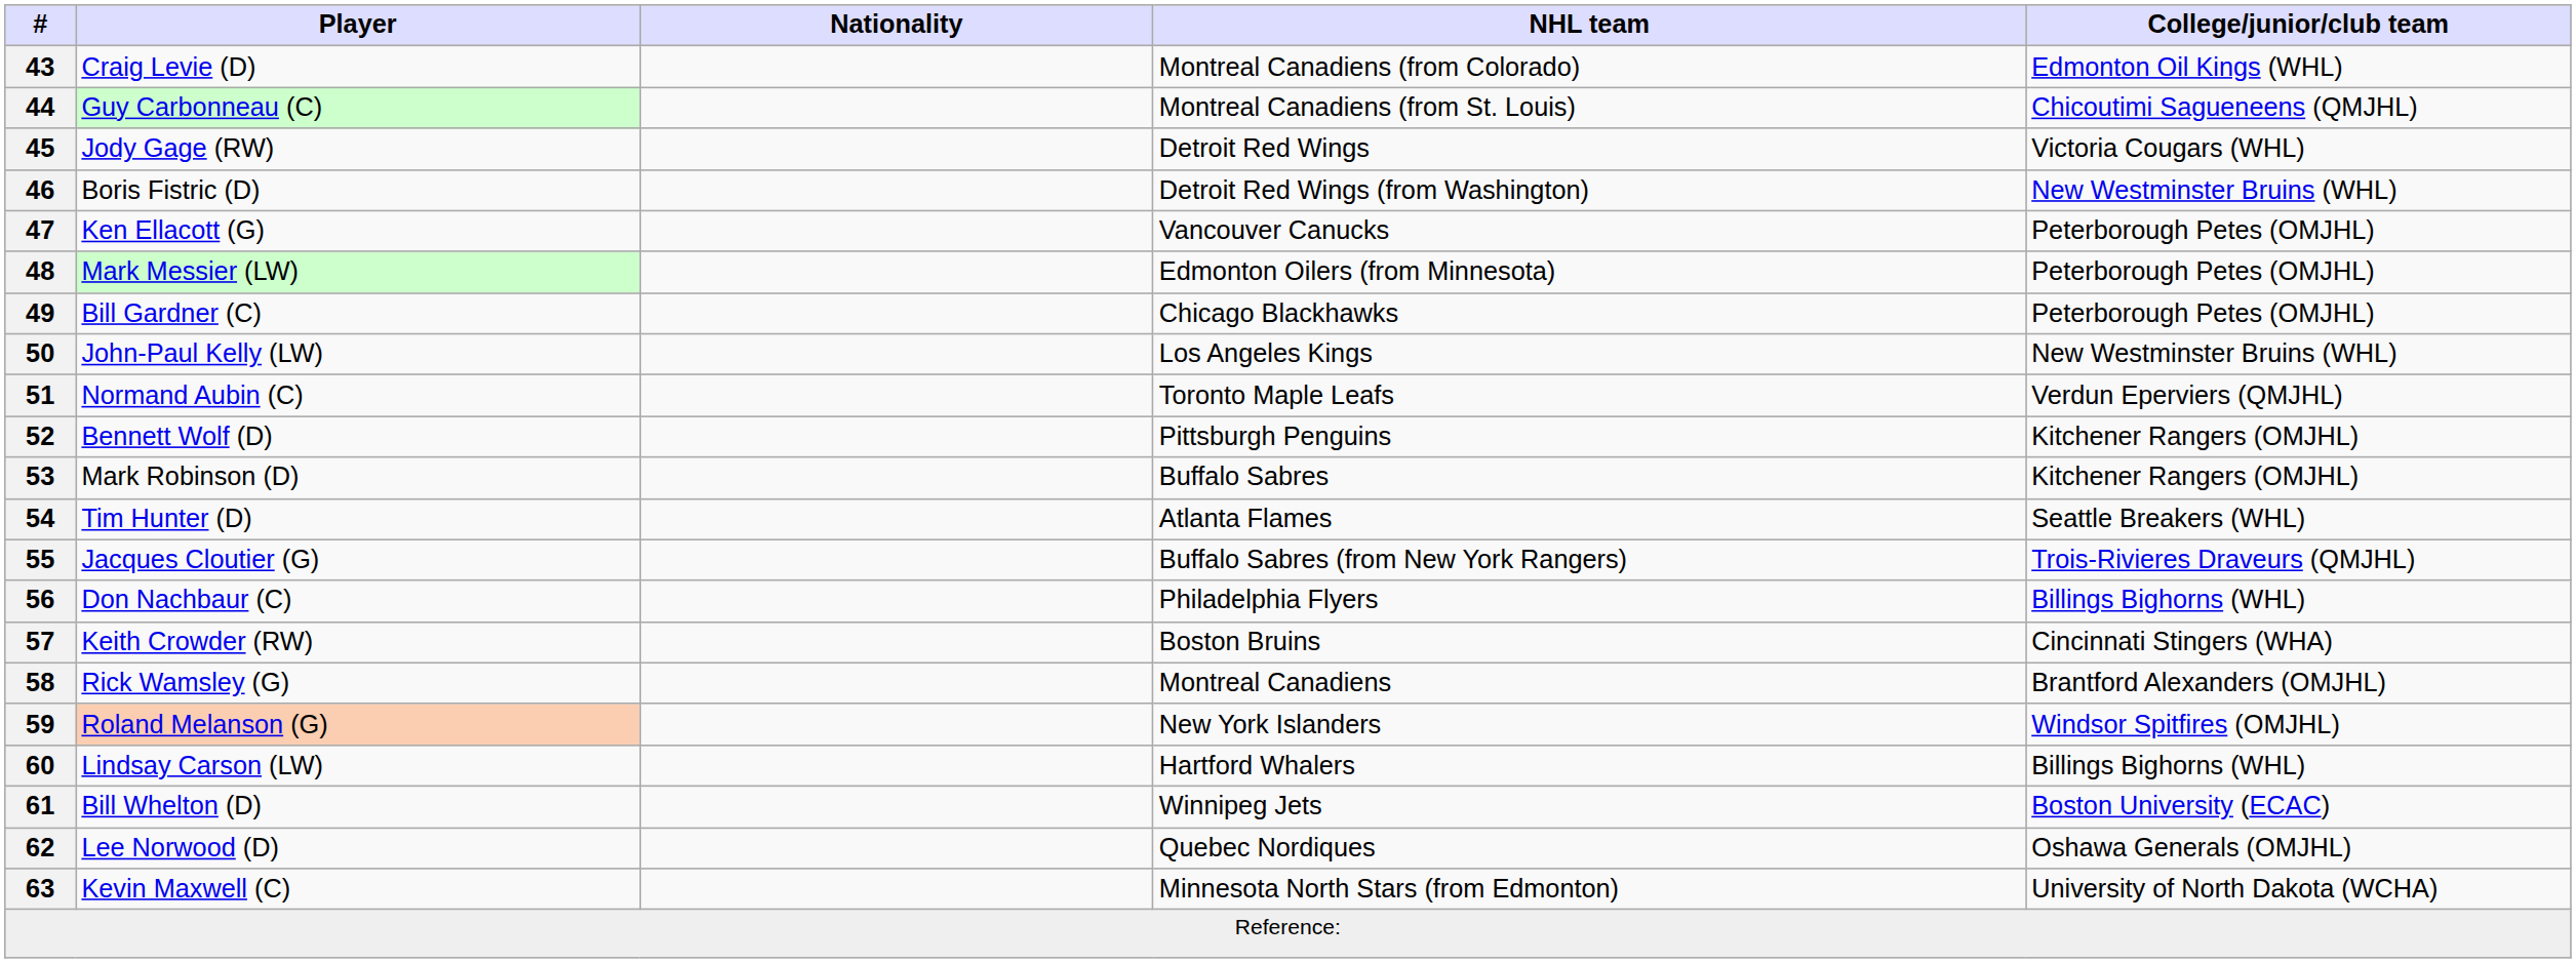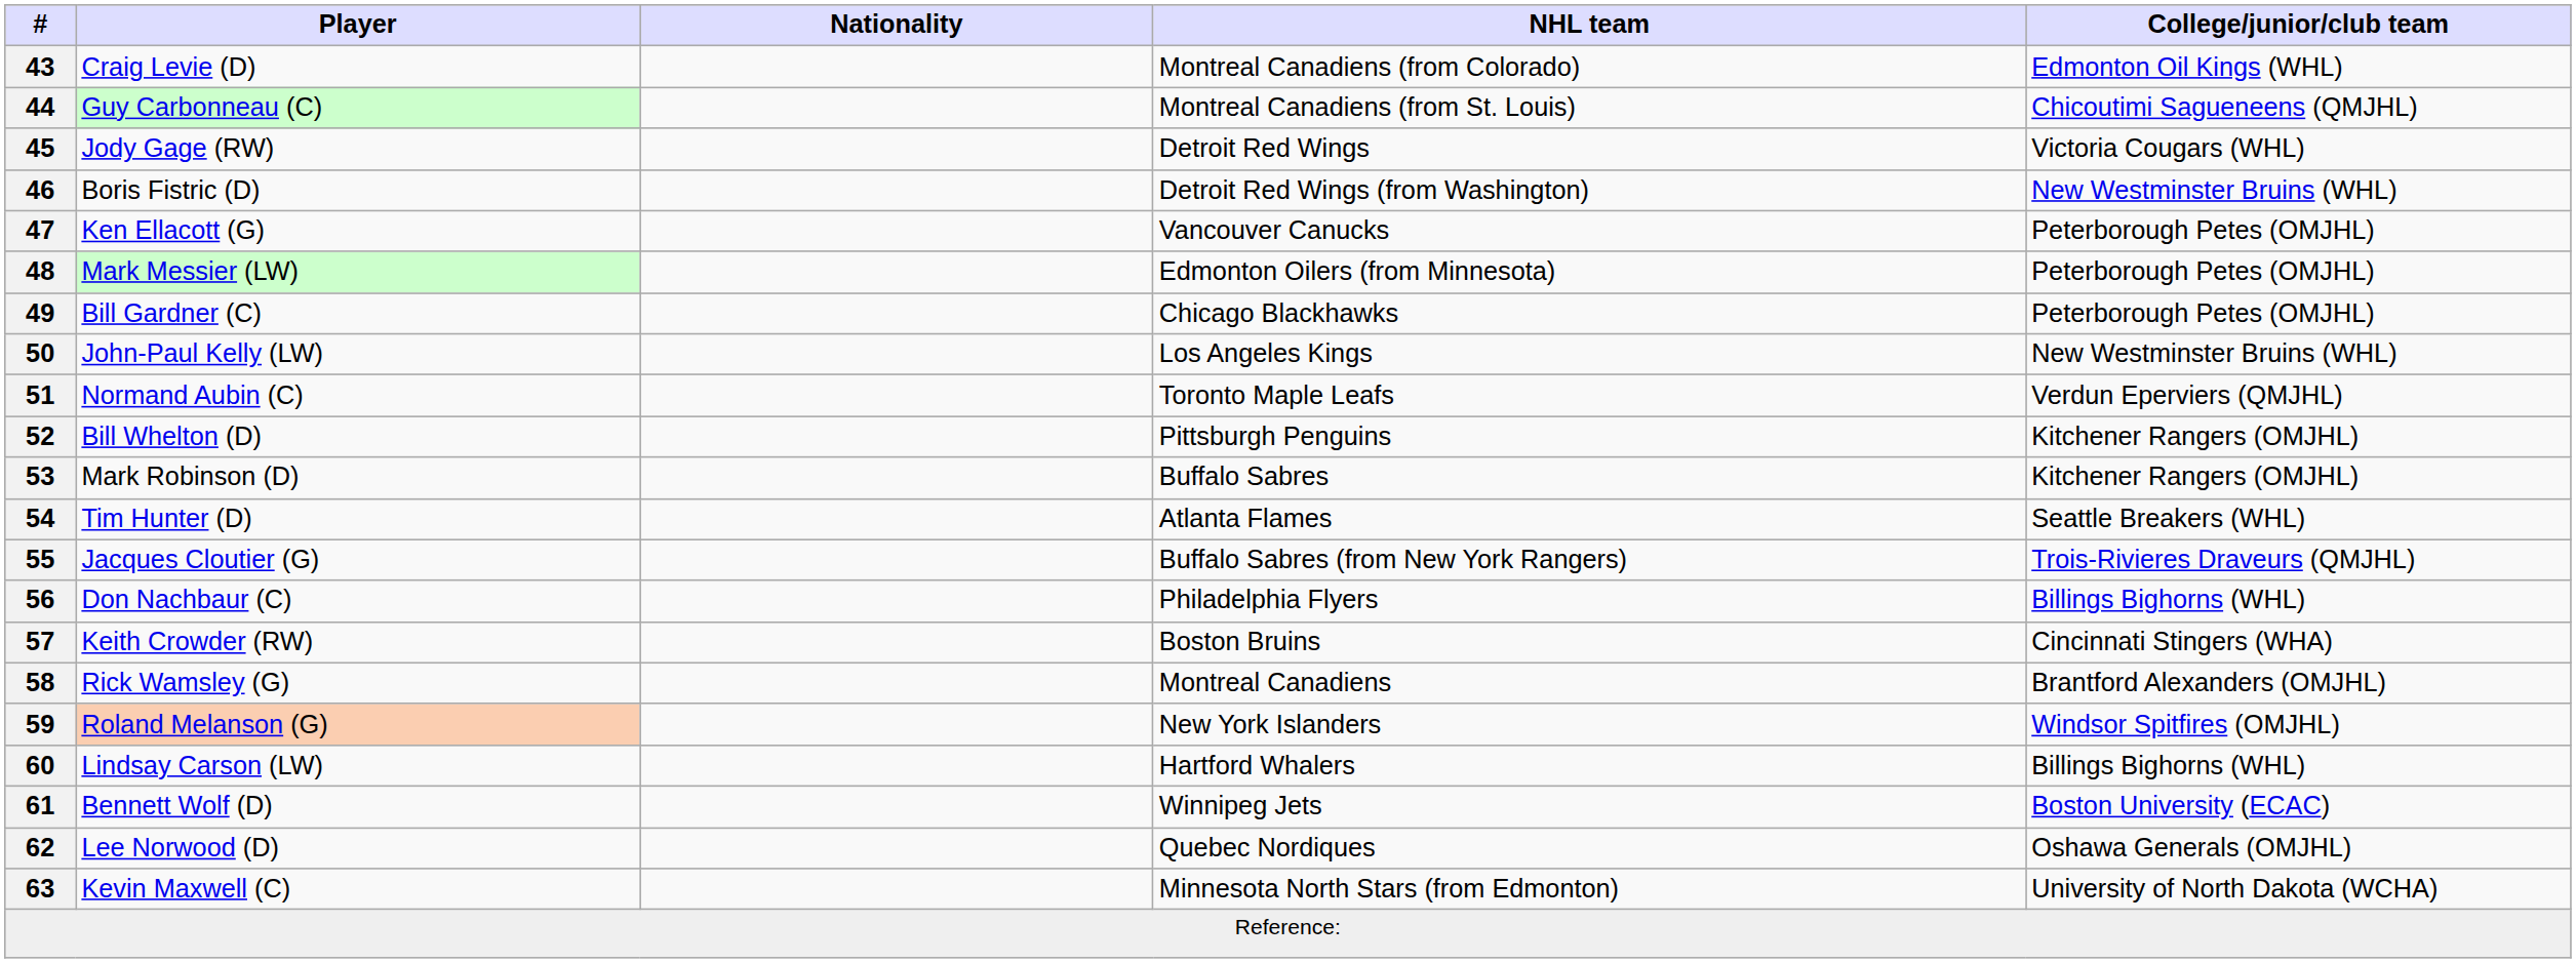 <table class="wikitable" style="width: 100%">
 <tr>
 <th style="background:#ddf; width:2.75%;">#</th>
 <th style="background:#ddf; width:22.0%;">Player</th>
 <th style="background:#ddf; width:20.0%;">Nationality</th>
 <th style="background:#ddf; width:34.0%;">NHL team</th>
 <th style="background:#ddf; width:100.0%;">College/junior/club team</th>
 </tr>
 <tr>
 <th>43</th>
 <td><a href='#'>Craig Levie</a> (D)</td>
 <td></td>
 <td>Montreal Canadiens (from Colorado)</td>
 <td><a href='#'>Edmonton Oil Kings</a> (WHL)</td>
 </tr>
 <tr>
 <th>44</th>
 <td bgcolor="#CCFFCC"><a href='#'>Guy Carbonneau</a> (C)</td>
 <td></td>
 <td>Montreal Canadiens (from St. Louis)</td>
 <td><a href='#'>Chicoutimi Sagueneens</a> (QMJHL)</td>
 </tr>
 <tr>
 <th>45</th>
 <td><a href='#'>Jody Gage</a> (RW)</td>
 <td></td>
 <td>Detroit Red Wings</td>
 <td>Victoria Cougars (WHL)</td>
 </tr>
 <tr>
 <th>46</th>
 <td>Boris Fistric (D)</td>
 <td></td>
 <td>Detroit Red Wings (from Washington)</td>
 <td><a href='#'>New Westminster Bruins</a> (WHL)</td>
 </tr>
 <tr>
 <th>47</th>
 <td><a href='#'>Ken Ellacott</a> (G)</td>
 <td></td>
 <td>Vancouver Canucks</td>
 <td>Peterborough Petes (OMJHL)</td>
 </tr>
 <tr>
 <th>48</th>
 <td bgcolor="#CCFFCC"><a href='#'>Mark Messier</a> (LW)</td>
 <td></td>
 <td>Edmonton Oilers (from Minnesota)</td>
 <td>Peterborough Petes (OMJHL)</td>
 </tr>
 <tr>
 <th>49</th>
 <td><a href='#'>Bill Gardner</a> (C)</td>
 <td></td>
 <td>Chicago Blackhawks</td>
 <td>Peterborough Petes (OMJHL)</td>
 </tr>
 <tr>
 <th>50</th>
 <td><a href='#'>John-Paul Kelly</a> (LW)</td>
 <td></td>
 <td>Los Angeles Kings</td>
 <td>New Westminster Bruins (WHL)</td>
 </tr>
 <tr>
 <th>51</th>
 <td><a href='#'>Normand Aubin</a> (C)</td>
 <td></td>
 <td>Toronto Maple Leafs</td>
 <td>Verdun Eperviers (QMJHL)</td>
 </tr>
 <tr>
 <th>52</th>
-<td><a href='#'>Bennett Wolf</a> (D)</td>
+<td><a href='#'>Bill Whelton</a> (D)</td>
 <td></td>
 <td>Pittsburgh Penguins</td>
 <td>Kitchener Rangers (OMJHL)</td>
 </tr>
 <tr>
 <th>53</th>
 <td>Mark Robinson (D)</td>
 <td></td>
 <td>Buffalo Sabres</td>
 <td>Kitchener Rangers (OMJHL)</td>
 </tr>
 <tr>
 <th>54</th>
 <td><a href='#'>Tim Hunter</a> (D)</td>
 <td></td>
 <td>Atlanta Flames</td>
 <td>Seattle Breakers (WHL)</td>
 </tr>
 <tr>
 <th>55</th>
 <td><a href='#'>Jacques Cloutier</a> (G)</td>
 <td></td>
 <td>Buffalo Sabres (from New York Rangers)</td>
 <td><a href='#'>Trois-Rivieres Draveurs</a> (QMJHL)</td>
 </tr>
 <tr>
 <th>56</th>
 <td><a href='#'>Don Nachbaur</a> (C)</td>
 <td></td>
 <td>Philadelphia Flyers</td>
 <td><a href='#'>Billings Bighorns</a> (WHL)</td>
 </tr>
 <tr>
 <th>57</th>
 <td><a href='#'>Keith Crowder</a> (RW)</td>
 <td></td>
 <td>Boston Bruins</td>
 <td>Cincinnati Stingers (WHA)</td>
 </tr>
 <tr>
 <th>58</th>
 <td><a href='#'>Rick Wamsley</a> (G)</td>
 <td></td>
 <td>Montreal Canadiens</td>
 <td>Brantford Alexanders (OMJHL)</td>
 </tr>
 <tr>
 <th>59</th>
 <td bgcolor="#FBCEB1"><a href='#'>Roland Melanson</a> (G)</td>
 <td></td>
 <td>New York Islanders</td>
 <td><a href='#'>Windsor Spitfires</a> (OMJHL)</td>
 </tr>
 <tr>
 <th>60</th>
 <td><a href='#'>Lindsay Carson</a> (LW)</td>
 <td></td>
 <td>Hartford Whalers</td>
 <td>Billings Bighorns (WHL)</td>
 </tr>
 <tr>
 <th>61</th>
-<td><a href='#'>Bill Whelton</a> (D)</td>
+<td><a href='#'>Bennett Wolf</a> (D)</td>
 <td></td>
 <td>Winnipeg Jets</td>
 <td><a href='#'>Boston University</a> (<a href='#'>ECAC</a>)</td>
 </tr>
 <tr>
 <th>62</th>
 <td><a href='#'>Lee Norwood</a> (D)</td>
 <td></td>
 <td>Quebec Nordiques</td>
 <td>Oshawa Generals (OMJHL)</td>
 </tr>
 <tr>
 <th>63</th>
 <td><a href='#'>Kevin Maxwell</a> (C)</td>
 <td></td>
 <td>Minnesota North Stars (from Edmonton)</td>
 <td>University of North Dakota (WCHA)</td>
 </tr>
 <tr>
 <td align=center colspan="6" bgcolor="#efefef"><sup>Reference: </sup></td>
 </tr>
 </table>
